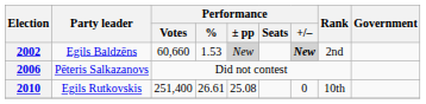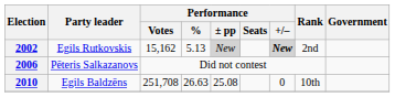 <table class=wikitable style=text-align:center>
 <tr>
 <th rowspan="2"><strong>Election</strong></th>
 <th rowspan="2">Party leader</th>
 <th colspan="5" scope="col">Performance</th>
 <th rowspan="2">Rank</th>
 <th rowspan="2">Government</th>
 </tr>
 <tr>
 <th><strong>Votes</strong></th>
 <th><strong>%</strong></th>
 <th><strong>± pp</strong></th>
 <th><strong>Seats</strong></th>
 <th><strong>+/–</strong></th>
 </tr>
 <tr>
 <th><a href='#'>2002</a></th>
-<td rowspan=1><a href='#'>Egils Baldzēns</a></td>
-<td>60,660</td>
-<td>1.53</td>
+<td rowspan=1><a href='#'>Egils Rutkovskis</a></td>
+<td>15,162</td>
+<td>5.13</td>
 <td bgcolor="lightgrey"><em>New</em></td>
 <td></td>
 <td bgcolor="lightgrey"><strong><em>New</em></strong></td>
 <td> 2nd</td>
 <td></td>
 </tr>
 <tr>
 <th><a href='#'>2006</a></th>
 <td rowspan=1><a href='#'>Pēteris Salkazanovs</a></td>
 <td colspan=6>Did not contest</td>
 <td></td>
 </tr>
 <tr>
 <th><a href='#'>2010</a></th>
-<td rowspan=1><a href='#'>Egils Rutkovskis</a></td>
-<td>251,400</td>
-<td>26.61</td>
+<td rowspan=1><a href='#'>Egils Baldzēns</a></td>
+<td>251,708</td>
+<td>26.63</td>
 <td> 25.08</td>
 <td></td>
 <td> 0</td>
 <td>10th</td>
 <td></td>
 </tr>
 <tr>
 </tr>
 </table>
